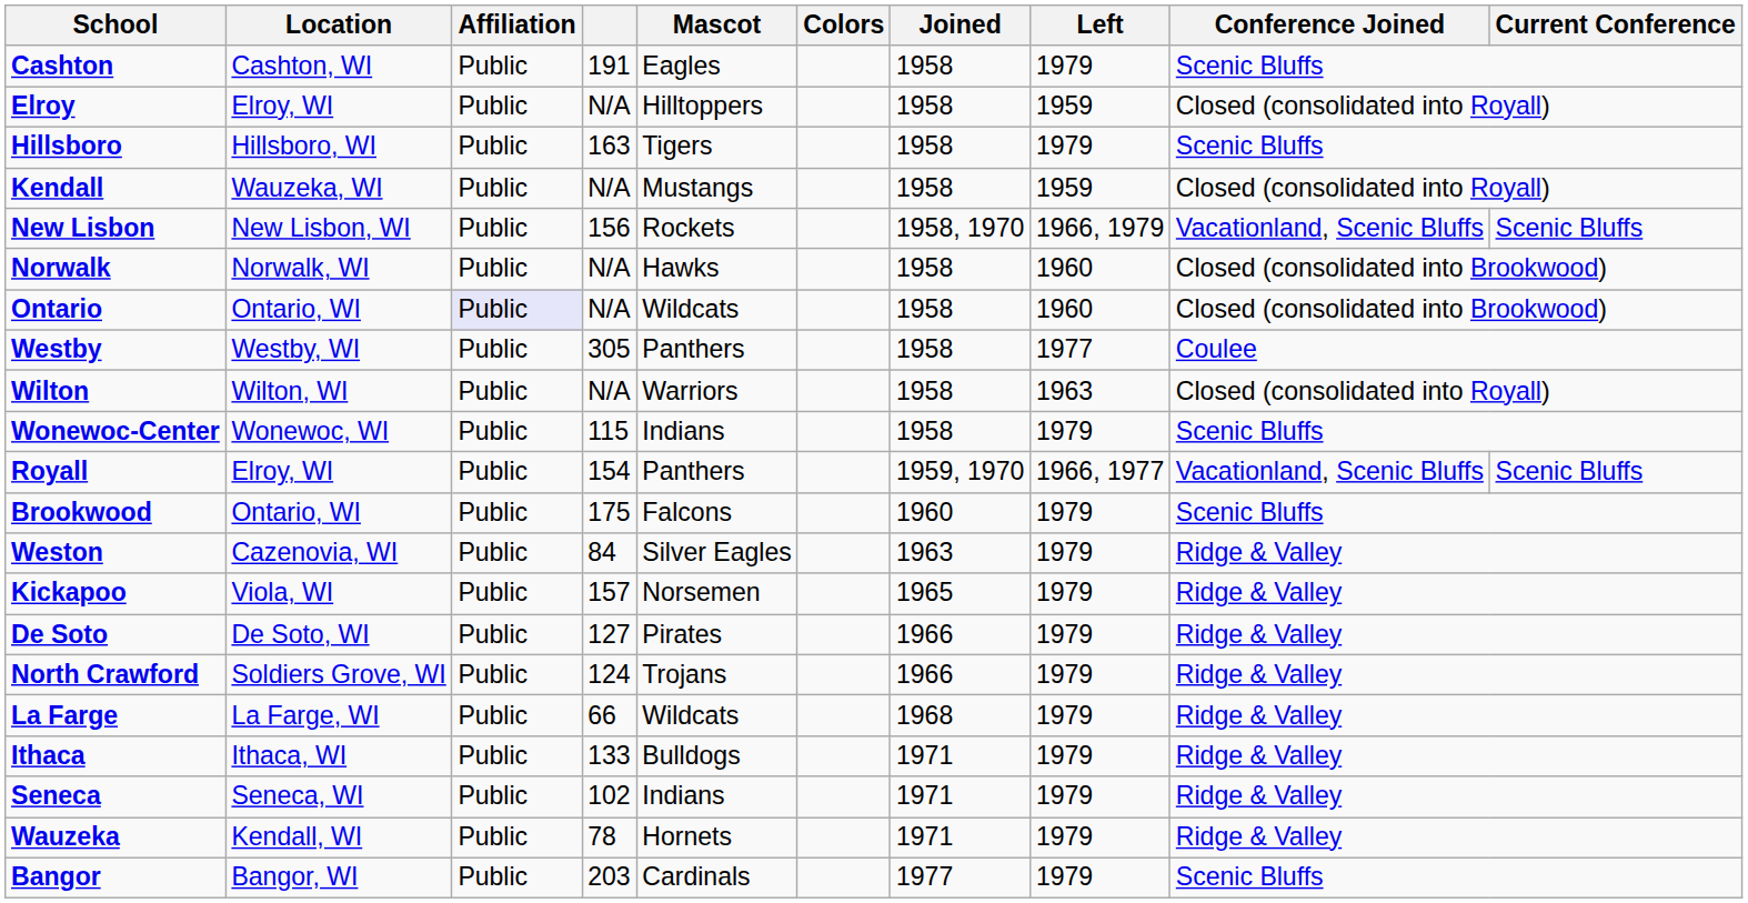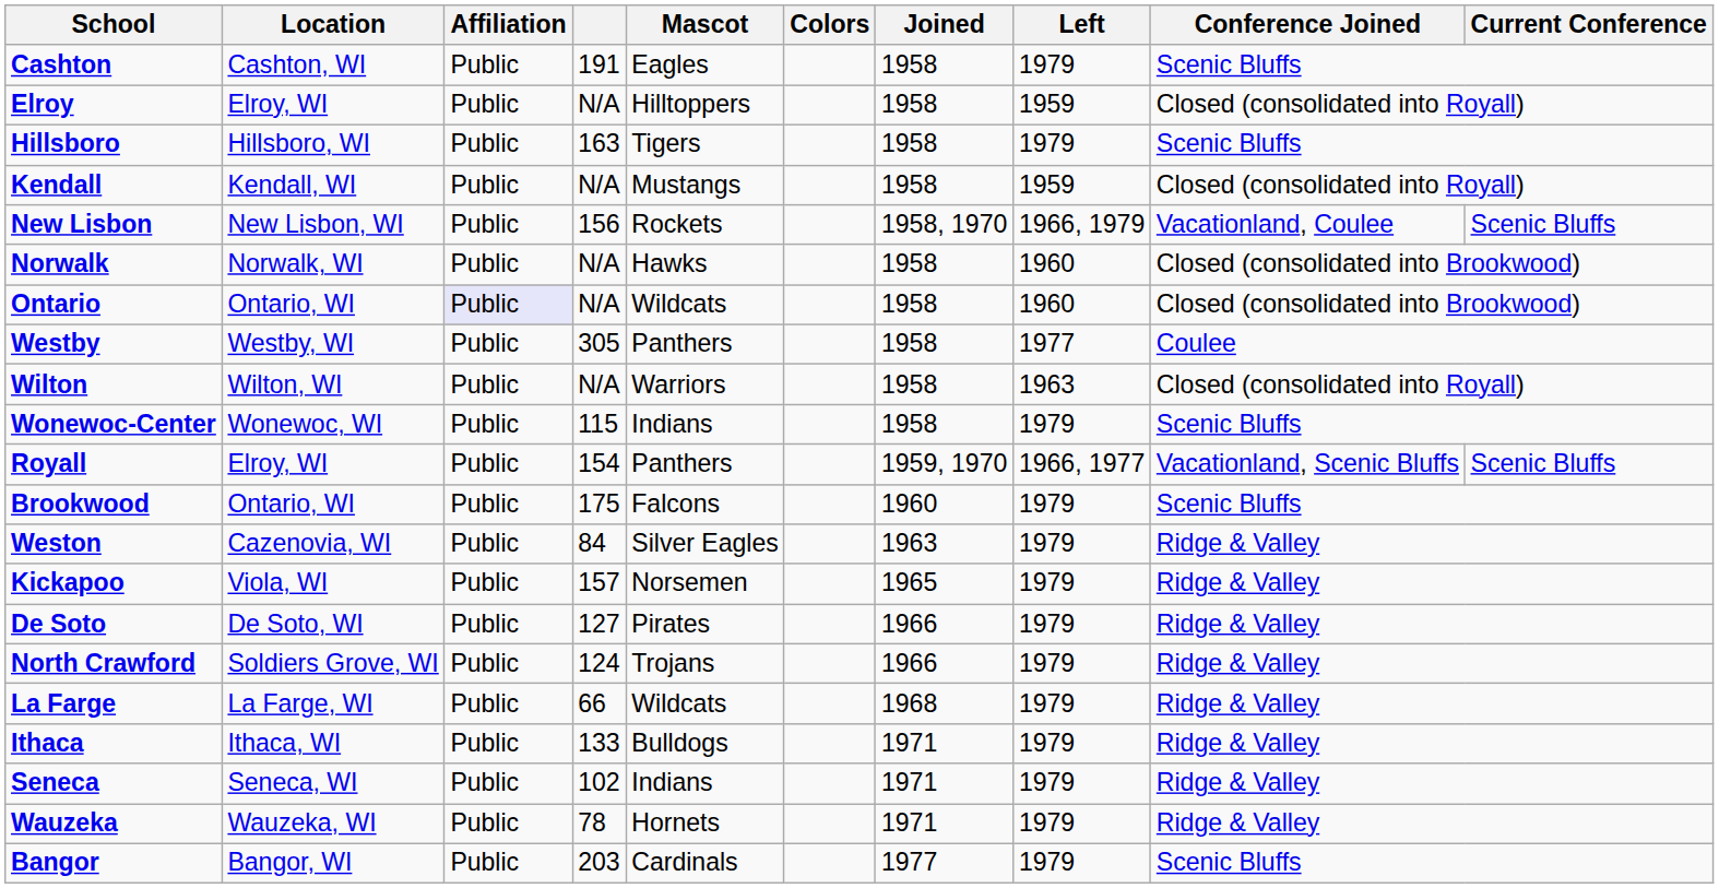 <table class="wikitable">
 <tr>
 <th>School</th>
 <th>Location</th>
 <th>Affiliation</th>
 <th></th>
 <th>Mascot</th>
 <th>Colors</th>
 <th>Joined</th>
 <th>Left</th>
 <th>Conference Joined</th>
 <th>Current Conference</th>
 </tr>
 <tr>
 <td><a href='#'><strong>Cashton</strong></a></td>
 <td><a href='#'>Cashton, WI</a></td>
 <td>Public</td>
 <td>191</td>
 <td>Eagles</td>
 <td> </td>
 <td>1958</td>
 <td>1979</td>
 <td colspan="2"><a href='#'>Scenic Bluffs</a></td>
 </tr>
 <tr>
 <td><a href='#'><strong>Elroy</strong></a></td>
 <td><a href='#'>Elroy, WI</a></td>
 <td>Public</td>
 <td>N/A</td>
 <td>Hilltoppers</td>
 <td> </td>
 <td>1958</td>
 <td>1959</td>
 <td colspan="2">Closed (consolidated into <a href='#'>Royall</a>)</td>
 </tr>
 <tr>
 <td><a href='#'><strong>Hillsboro</strong></a></td>
 <td><a href='#'>Hillsboro, WI</a></td>
 <td>Public</td>
 <td>163</td>
 <td>Tigers</td>
 <td> </td>
 <td>1958</td>
 <td>1979</td>
 <td colspan="2"><a href='#'>Scenic Bluffs</a></td>
 </tr>
 <tr>
 <td><a href='#'><strong>Kendall</strong></a></td>
-<td><a href='#'>Wauzeka, WI</a></td>
+<td><a href='#'>Kendall, WI</a></td>
 <td>Public</td>
 <td>N/A</td>
 <td>Mustangs</td>
 <td> </td>
 <td>1958</td>
 <td>1959</td>
 <td colspan="2">Closed (consolidated into <a href='#'>Royall</a>)</td>
 </tr>
 <tr>
 <td><a href='#'><strong>New Lisbon</strong></a></td>
 <td><a href='#'>New Lisbon, WI</a></td>
 <td>Public</td>
 <td>156</td>
 <td>Rockets</td>
 <td> </td>
 <td>1958, 1970</td>
 <td>1966, 1979</td>
-<td><a href='#'>Vacationland</a>, <a href='#'>Scenic Bluffs</a></td>
+<td><a href='#'>Vacationland</a>, <a href='#'>Coulee</a></td>
 <td><a href='#'>Scenic Bluffs</a></td>
 </tr>
 <tr>
 <td><a href='#'><strong>Norwalk</strong></a></td>
 <td><a href='#'>Norwalk, WI</a></td>
 <td>Public</td>
 <td>N/A</td>
 <td>Hawks</td>
 <td> </td>
 <td>1958</td>
 <td>1960</td>
 <td colspan="2">Closed (consolidated into <a href='#'>Brookwood</a>)</td>
 </tr>
 <tr>
 <td><a href='#'><strong>Ontario</strong></a></td>
 <td><a href='#'>Ontario, WI</a></td>
 <td style="background: lavender;">Public</td>
 <td>N/A</td>
 <td>Wildcats</td>
 <td> </td>
 <td>1958</td>
 <td>1960</td>
 <td colspan="2">Closed (consolidated into <a href='#'>Brookwood</a>)</td>
 </tr>
 <tr>
 <td><a href='#'><strong>Westby</strong></a></td>
 <td><a href='#'>Westby, WI</a></td>
 <td>Public</td>
 <td>305</td>
 <td>Panthers</td>
 <td> </td>
 <td>1958</td>
 <td>1977</td>
 <td colspan="2"><a href='#'>Coulee</a></td>
 </tr>
 <tr>
 <td><a href='#'><strong>Wilton</strong></a></td>
 <td><a href='#'>Wilton, WI</a></td>
 <td>Public</td>
 <td>N/A</td>
 <td>Warriors</td>
 <td> </td>
 <td>1958</td>
 <td>1963</td>
 <td colspan="2">Closed (consolidated into <a href='#'>Royall</a>)</td>
 </tr>
 <tr>
 <td><a href='#'><strong>Wonewoc-Center</strong></a></td>
 <td><a href='#'>Wonewoc, WI</a></td>
 <td>Public</td>
 <td>115</td>
 <td>Indians</td>
 <td> </td>
 <td>1958</td>
 <td>1979</td>
 <td colspan="2"><a href='#'>Scenic Bluffs</a></td>
 </tr>
 <tr>
 <td><a href='#'><strong>Royall</strong></a></td>
 <td><a href='#'>Elroy, WI</a></td>
 <td>Public</td>
 <td>154</td>
 <td>Panthers</td>
 <td> </td>
 <td>1959, 1970</td>
 <td>1966, 1977</td>
 <td><a href='#'>Vacationland</a>, <a href='#'>Scenic Bluffs</a></td>
 <td><a href='#'>Scenic Bluffs</a></td>
 </tr>
 <tr>
 <td><a href='#'><strong>Brookwood</strong></a></td>
 <td><a href='#'>Ontario, WI</a></td>
 <td>Public</td>
 <td>175</td>
 <td>Falcons</td>
 <td> </td>
 <td>1960</td>
 <td>1979</td>
 <td colspan="2"><a href='#'>Scenic Bluffs</a></td>
 </tr>
 <tr>
 <td><a href='#'><strong>Weston</strong></a></td>
 <td><a href='#'>Cazenovia, WI</a></td>
 <td>Public</td>
 <td>84</td>
 <td>Silver Eagles</td>
 <td> </td>
 <td>1963</td>
 <td>1979</td>
 <td colspan="2"><a href='#'>Ridge & Valley</a></td>
 </tr>
 <tr>
 <td><a href='#'><strong>Kickapoo</strong></a></td>
 <td><a href='#'>Viola, WI</a></td>
 <td>Public</td>
 <td>157</td>
 <td>Norsemen</td>
 <td> </td>
 <td>1965</td>
 <td>1979</td>
 <td colspan="2"><a href='#'>Ridge & Valley</a></td>
 </tr>
 <tr>
 <td><a href='#'><strong>De Soto</strong></a></td>
 <td><a href='#'>De Soto, WI</a></td>
 <td>Public</td>
 <td>127</td>
 <td>Pirates</td>
 <td> </td>
 <td>1966</td>
 <td>1979</td>
 <td colspan="2"><a href='#'>Ridge & Valley</a></td>
 </tr>
 <tr>
 <td><a href='#'><strong>North Crawford</strong></a></td>
 <td><a href='#'>Soldiers Grove, WI</a></td>
 <td>Public</td>
 <td>124</td>
 <td>Trojans</td>
 <td> </td>
 <td>1966</td>
 <td>1979</td>
 <td colspan="2"><a href='#'>Ridge & Valley</a></td>
 </tr>
 <tr>
 <td><a href='#'><strong>La Farge</strong></a></td>
 <td><a href='#'>La Farge, WI</a></td>
 <td>Public</td>
 <td>66</td>
 <td>Wildcats</td>
 <td> </td>
 <td>1968</td>
 <td>1979</td>
 <td colspan="2"><a href='#'>Ridge & Valley</a></td>
 </tr>
 <tr>
 <td><a href='#'><strong>Ithaca</strong></a></td>
 <td><a href='#'>Ithaca, WI</a></td>
 <td>Public</td>
 <td>133</td>
 <td>Bulldogs</td>
 <td> </td>
 <td>1971</td>
 <td>1979</td>
 <td colspan="2"><a href='#'>Ridge & Valley</a></td>
 </tr>
 <tr>
 <td><a href='#'><strong>Seneca</strong></a></td>
 <td><a href='#'>Seneca, WI</a></td>
 <td>Public</td>
 <td>102</td>
 <td>Indians</td>
 <td> </td>
 <td>1971</td>
 <td>1979</td>
 <td colspan="2"><a href='#'>Ridge & Valley</a></td>
 </tr>
 <tr>
 <td><a href='#'><strong>Wauzeka</strong></a></td>
-<td><a href='#'>Kendall, WI</a></td>
+<td><a href='#'>Wauzeka, WI</a></td>
 <td>Public</td>
 <td>78</td>
 <td>Hornets</td>
 <td> </td>
 <td>1971</td>
 <td>1979</td>
 <td colspan="2"><a href='#'>Ridge & Valley</a></td>
 </tr>
 <tr>
 <td><a href='#'><strong>Bangor</strong></a></td>
 <td><a href='#'>Bangor, WI</a></td>
 <td>Public</td>
 <td>203</td>
 <td>Cardinals</td>
 <td> </td>
 <td>1977</td>
 <td>1979</td>
 <td colspan="2"><a href='#'>Scenic Bluffs</a></td>
 </tr>
 </table>
